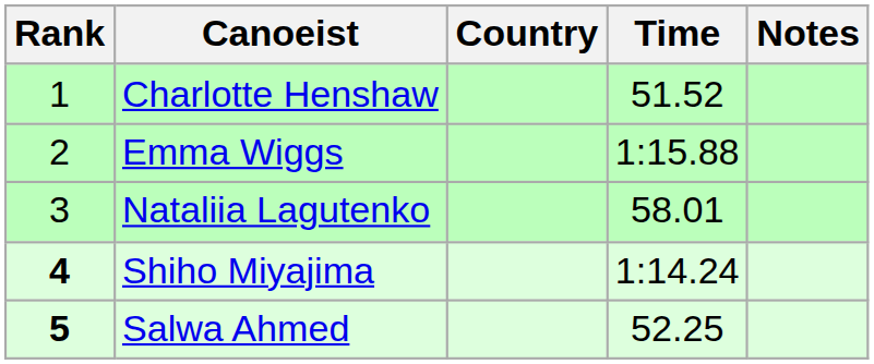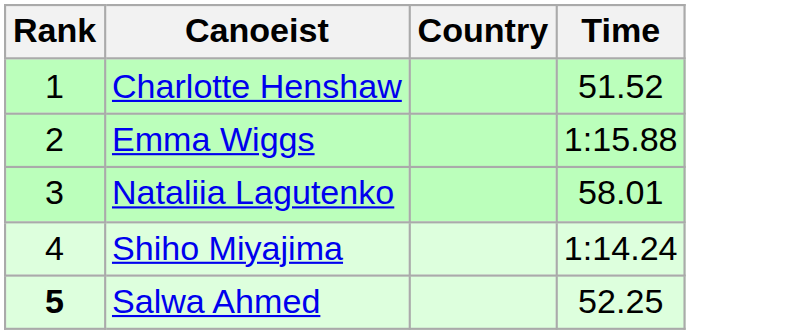 <table class="wikitable" style="text-align:center">
 <tr>
 <th>Rank</th>
 <th>Canoeist</th>
 <th>Country</th>
 <th>Time</th>
-<th>Notes</th>
 </tr>
 <tr bgcolor=bbffbb>
 <td>1</td>
 <td align="left"><a href='#'>Charlotte Henshaw</a></td>
 <td align="left"></td>
 <td>51.52</td>
-<td></td>
 </tr>
 <tr bgcolor=bbffbb>
 <td>2</td>
 <td align="left"><a href='#'>Emma Wiggs</a></td>
 <td align="left"></td>
 <td>1:15.88</td>
-<td></td>
 </tr>
 <tr bgcolor=bbffbb>
 <td>3</td>
 <td align="left"><a href='#'>Nataliia Lagutenko</a></td>
 <td align="left"></td>
 <td>58.01</td>
-<td></td>
 </tr>
 <tr bgcolor=ddffdd>
-<td><strong>4</strong></td>
+<td>4</td>
 <td align="left"><a href='#'>Shiho Miyajima</a></td>
 <td align="left"></td>
 <td>1:14.24</td>
-<td></td>
 </tr>
 <tr bgcolor=ddffdd>
 <td><strong>5</strong></td>
 <td align="left"><a href='#'>Salwa Ahmed</a></td>
 <td align="left"></td>
 <td>52.25</td>
-<td></td>
 </tr>
 </table>
